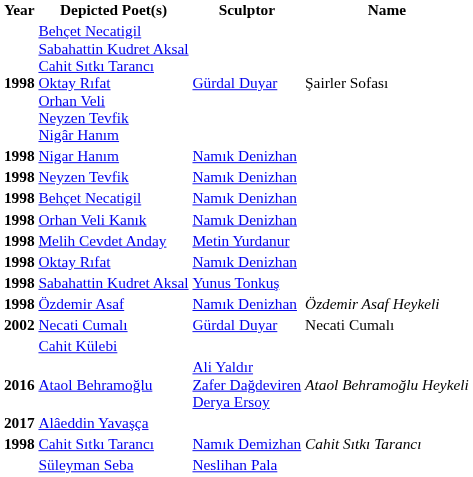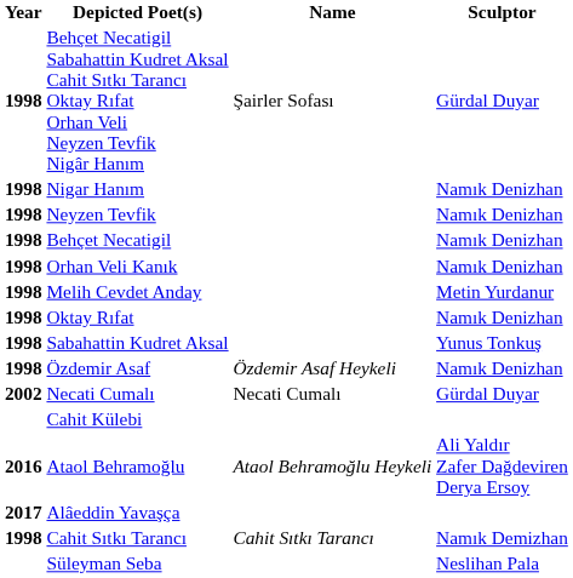 <table>
 <tr>
 <th>Year</th>
 <th>Depicted Poet(s)</th>
+<th>Name</th>
 <th>Sculptor</th>
-<th>Name</th>
 </tr>
 <tr>
 <th>1998</th>
 <td><a href='#'>Behçet Necatigil</a><br><a href='#'>Sabahattin Kudret Aksal</a><br><a href='#'>Cahit Sıtkı Tarancı</a><br><a href='#'>Oktay Rıfat</a><br><a href='#'>Orhan Veli</a><br><a href='#'>Neyzen Tevfik</a><br><a href='#'>Nigâr Hanım</a></td>
+<td>Şairler Sofası</td>
 <td><a href='#'>Gürdal Duyar</a></td>
-<td>Şairler Sofası</td>
 </tr>
 <tr>
 <th>1998</th>
 <td><a href='#'>Nigar Hanım</a></td>
+<td></td>
 <td><a href='#'>Namık Denizhan</a></td>
-<td></td>
 </tr>
 <tr>
 <th>1998</th>
 <td><a href='#'>Neyzen Tevfik</a></td>
+<td></td>
 <td><a href='#'>Namık Denizhan</a></td>
-<td></td>
 </tr>
 <tr>
 <th>1998</th>
 <td><a href='#'>Behçet Necatigil</a></td>
+<td></td>
 <td><a href='#'>Namık Denizhan</a></td>
-<td></td>
 </tr>
 <tr>
 <th>1998</th>
 <td><a href='#'>Orhan Veli Kanık</a></td>
+<td></td>
 <td><a href='#'>Namık Denizhan</a></td>
-<td></td>
 </tr>
 <tr>
 <th>1998</th>
 <td><a href='#'>Melih Cevdet Anday</a></td>
+<td></td>
 <td><a href='#'>Metin Yurdanur</a></td>
-<td></td>
 </tr>
 <tr>
 <th>1998</th>
 <td><a href='#'>Oktay Rıfat</a></td>
+<td></td>
 <td><a href='#'>Namık Denizhan</a></td>
-<td></td>
 </tr>
 <tr>
 <th>1998</th>
 <td><a href='#'>Sabahattin Kudret Aksal</a></td>
+<td></td>
 <td><a href='#'>Yunus Tonkuş</a></td>
-<td></td>
 </tr>
 <tr>
 <th>1998</th>
 <td><a href='#'>Özdemir Asaf</a></td>
+<td><em>Özdemir Asaf Heykeli</em></td>
 <td><a href='#'>Namık Denizhan</a></td>
-<td><em>Özdemir Asaf Heykeli</em></td>
 </tr>
 <tr>
 <th>2002</th>
 <td><a href='#'>Necati Cumalı</a></td>
+<td>Necati Cumalı</td>
 <td><a href='#'>Gürdal Duyar</a></td>
-<td>Necati Cumalı</td>
 </tr>
 <tr>
 <th></th>
 <td><a href='#'>Cahit Külebi</a></td>
 <td></td>
 <td></td>
 </tr>
 <tr>
 <th>2016</th>
 <td><a href='#'>Ataol Behramoğlu</a></td>
+<td><em>Ataol Behramoğlu Heykeli</em></td>
 <td><a href='#'>Ali Yaldır</a><br><a href='#'>Zafer Dağdeviren</a><br><a href='#'>Derya Ersoy</a></td>
-<td><em>Ataol Behramoğlu Heykeli</em></td>
 </tr>
 <tr>
 <th>2017</th>
 <td><a href='#'>Alâeddin Yavaşça</a></td>
 <td></td>
 <td></td>
 </tr>
 <tr>
 <th>1998</th>
 <td><a href='#'>Cahit Sıtkı Tarancı</a></td>
+<td><em>Cahit Sıtkı Tarancı</em></td>
 <td><a href='#'>Namık Demizhan</a></td>
-<td><em>Cahit Sıtkı Tarancı</em></td>
 </tr>
 <tr>
 <th></th>
 <td><a href='#'>Süleyman Seba</a></td>
+<td></td>
 <td><a href='#'>Neslihan Pala</a></td>
-<td></td>
 </tr>
 </table>
